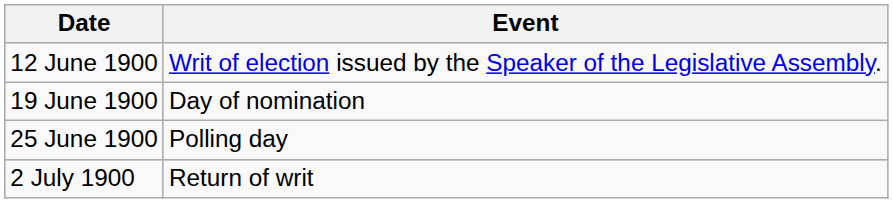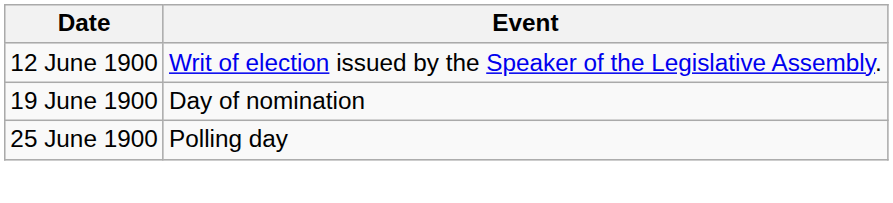 <table class="wikitable">
 <tr>
 <th>Date</th>
 <th>Event</th>
 </tr>
 <tr>
 <td>12 June 1900</td>
 <td><a href='#'>Writ of election</a> issued by the <a href='#'>Speaker of the Legislative Assembly</a>.</td>
 </tr>
 <tr>
 <td>19  June 1900</td>
 <td>Day of nomination</td>
 </tr>
 <tr>
 <td>25 June 1900</td>
 <td>Polling day</td>
 </tr>
-<tr>
-<td>2 July 1900</td>
-<td>Return of writ</td>
-</tr>
 </table>
